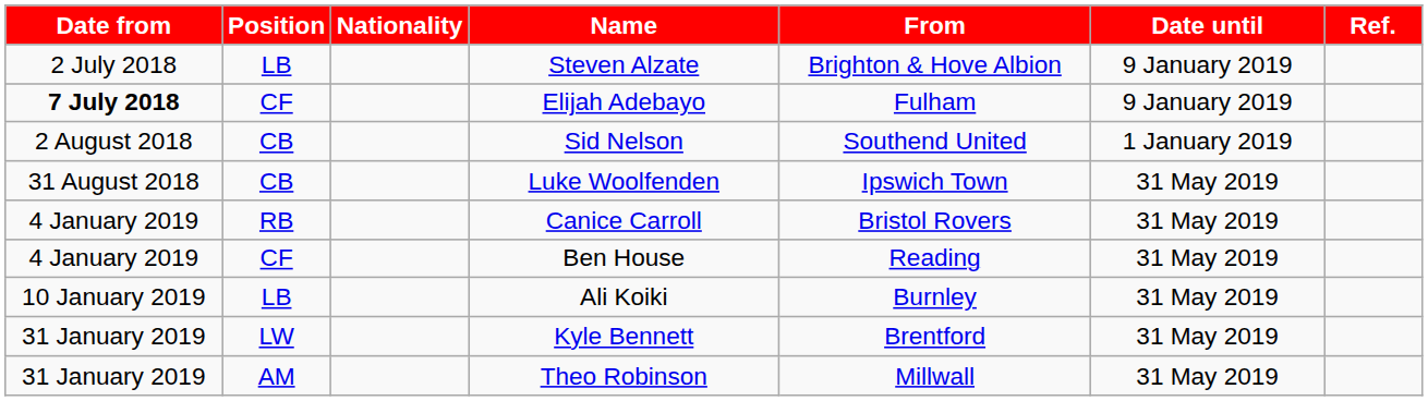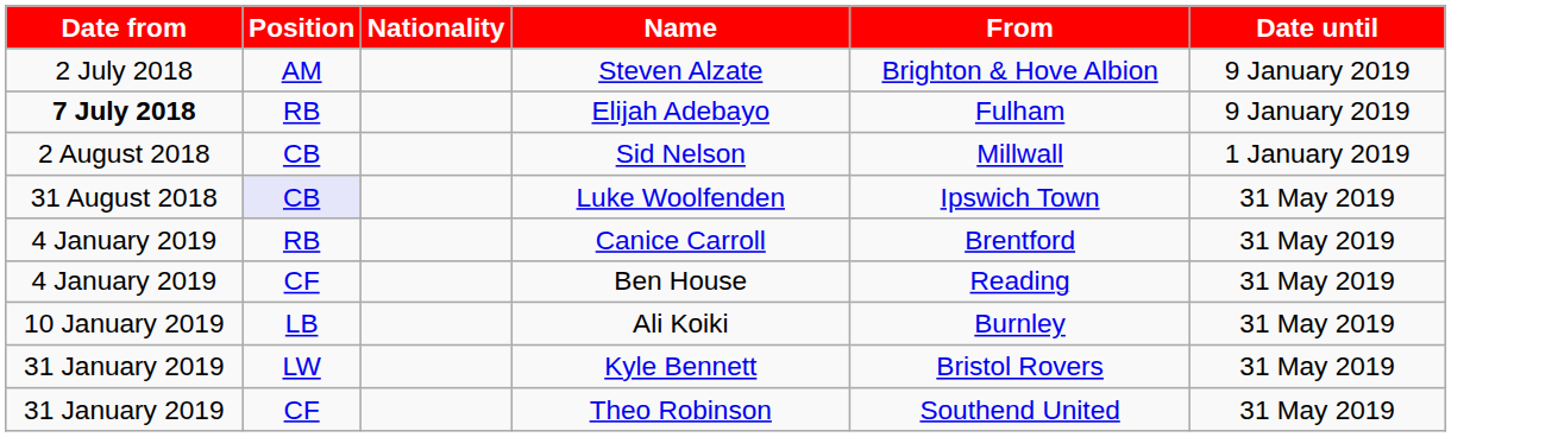 <table class="wikitable"  style="text-align:center; font-size:90%; ">
 <tr>
 <th style="background:#FF0000; color:white; width:120px;">Date from</th>
 <th style="background:#FF0000; color:white; width:50px;">Position</th>
 <th style="background:#FF0000; color:white; width:50px;">Nationality</th>
 <th style="background:#FF0000; color:white; width:175px;">Name</th>
 <th style="background:#FF0000; color:white; width:175px;">From</th>
 <th style="background:#FF0000; color:white; width:130px;">Date until</th>
-<th style="background:#FF0000; color:white; width:50px;">Ref.</th>
 </tr>
 <tr>
 <td>2 July 2018</td>
-<td><a href='#'>LB</a></td>
+<td><a href='#'>AM</a></td>
 <td></td>
 <td><a href='#'>Steven Alzate</a></td>
 <td><a href='#'>Brighton & Hove Albion</a></td>
 <td>9 January 2019</td>
-<td></td>
 </tr>
 <tr>
 <td><strong>7 July 2018</strong></td>
-<td><a href='#'>CF</a></td>
+<td><a href='#'>RB</a></td>
 <td></td>
 <td><a href='#'>Elijah Adebayo</a></td>
 <td><a href='#'>Fulham</a></td>
 <td>9 January 2019</td>
-<td></td>
 </tr>
 <tr>
 <td>2 August 2018</td>
 <td><a href='#'>CB</a></td>
 <td></td>
 <td><a href='#'>Sid Nelson</a></td>
-<td><a href='#'>Southend United</a></td>
+<td><a href='#'>Millwall</a></td>
 <td>1 January 2019</td>
-<td></td>
 </tr>
 <tr>
 <td>31 August 2018</td>
-<td><a href='#'>CB</a></td>
+<td style="background: lavender;"><a href='#'>CB</a></td>
 <td></td>
 <td><a href='#'>Luke Woolfenden</a></td>
 <td><a href='#'>Ipswich Town</a></td>
 <td>31 May 2019</td>
-<td></td>
 </tr>
 <tr>
 <td>4 January 2019</td>
 <td><a href='#'>RB</a></td>
 <td></td>
 <td><a href='#'>Canice Carroll</a></td>
-<td><a href='#'>Bristol Rovers</a></td>
+<td><a href='#'>Brentford</a></td>
 <td>31 May 2019</td>
-<td></td>
 </tr>
 <tr>
 <td>4 January 2019</td>
 <td><a href='#'>CF</a></td>
 <td></td>
 <td>Ben House</td>
 <td><a href='#'>Reading</a></td>
 <td>31 May 2019</td>
-<td></td>
 </tr>
 <tr>
 <td>10 January 2019</td>
 <td><a href='#'>LB</a></td>
 <td></td>
 <td>Ali Koiki</td>
 <td><a href='#'>Burnley</a></td>
 <td>31 May 2019</td>
-<td></td>
 </tr>
 <tr>
 <td>31 January 2019</td>
 <td><a href='#'>LW</a></td>
 <td></td>
 <td><a href='#'>Kyle Bennett</a></td>
-<td><a href='#'>Brentford</a></td>
+<td><a href='#'>Bristol Rovers</a></td>
 <td>31 May 2019</td>
-<td></td>
 </tr>
 <tr>
 <td>31 January 2019</td>
-<td><a href='#'>AM</a></td>
+<td><a href='#'>CF</a></td>
 <td></td>
 <td><a href='#'>Theo Robinson</a></td>
-<td><a href='#'>Millwall</a></td>
+<td><a href='#'>Southend United</a></td>
 <td>31 May 2019</td>
-<td></td>
 </tr>
 </table>
